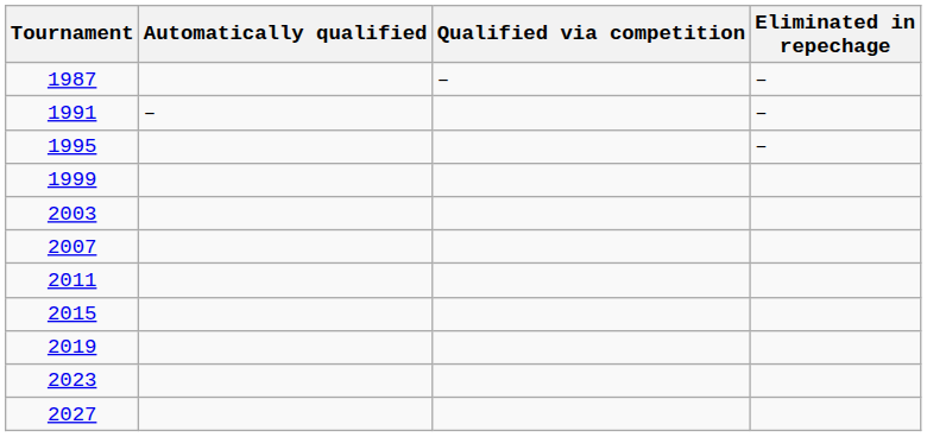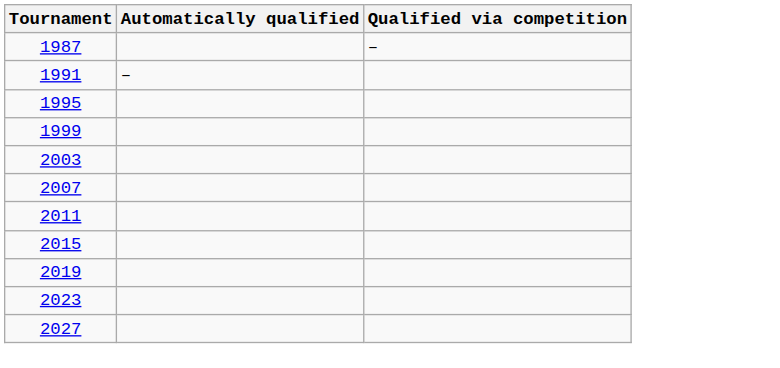 <table class="wikitable sortable">
 <tr>
 <th>Tournament</th>
 <th>Automatically qualified</th>
 <th>Qualified via competition</th>
-<th>Eliminated in <br> repechage</th>
 </tr>
 <tr>
 <td align=center><a href='#'>1987</a></td>
 <td></td>
-<td>–</td>
 <td>–</td>
 </tr>
 <tr>
 <td align=center><a href='#'>1991</a></td>
 <td>–</td>
 <td></td>
-<td>–</td>
 </tr>
 <tr>
 <td align=center><a href='#'>1995</a></td>
 <td></td>
 <td></td>
-<td>–</td>
 </tr>
 <tr>
 <td align=center><a href='#'>1999</a></td>
-<td></td>
 <td></td>
 <td></td>
 </tr>
 <tr>
 <td align=center><a href='#'>2003</a></td>
 <td></td>
 <td></td>
-<td></td>
 </tr>
 <tr>
 <td align=center><a href='#'>2007</a></td>
-<td></td>
 <td></td>
 <td></td>
 </tr>
 <tr>
 <td align=center><a href='#'>2011</a></td>
 <td></td>
 <td></td>
-<td></td>
 </tr>
 <tr>
 <td align=center><a href='#'>2015</a></td>
-<td></td>
 <td></td>
 <td></td>
 </tr>
 <tr>
 <td align=center><a href='#'>2019</a></td>
 <td></td>
 <td></td>
-<td></td>
 </tr>
 <tr>
 <td align=center><a href='#'>2023</a></td>
-<td></td>
 <td></td>
 <td></td>
 </tr>
 <tr>
 <td align=center><a href='#'>2027</a></td>
 <td></td>
 <td></td>
-<td></td>
 </tr>
 </table>
